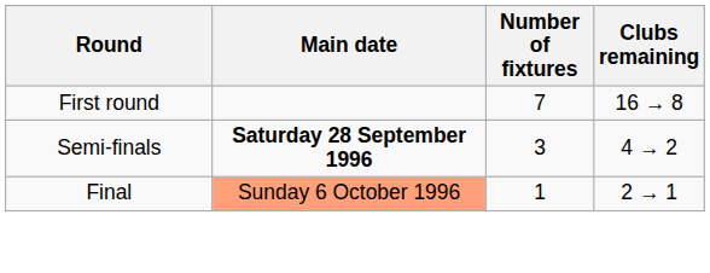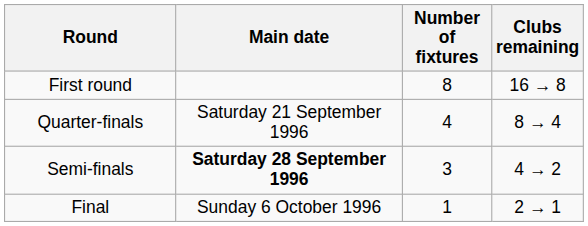 <table class="wikitable plainrowheaders" style="text-align:center">
 <tr>
 <th scope="col" style="width:150px">Round</th>
 <th scope="col" style="width:200px">Main date</th>
 <th scope="col" style="width:75px">Number of fixtures</th>
 <th scope="col" style="width:75px">Clubs remaining</th>
 </tr>
 <tr>
 <td>First round</td>
 <td></td>
-<td>7</td>
+<td>8</td>
 <td>16 → 8</td>
+</tr>
+<tr>
+<td>Quarter-finals</td>
+<td>Saturday 21 September 1996</td>
+<td>4</td>
+<td>8 → 4</td>
 </tr>
 <tr>
 <td>Semi-finals</td>
 <td><strong>Saturday 28 September 1996</strong></td>
 <td>3</td>
 <td>4 → 2</td>
 </tr>
 <tr>
 <td>Final</td>
-<td style="background: lightsalmon;">Sunday 6 October 1996</td>
+<td>Sunday 6 October 1996</td>
 <td>1</td>
 <td>2 → 1</td>
 </tr>
 </table>
